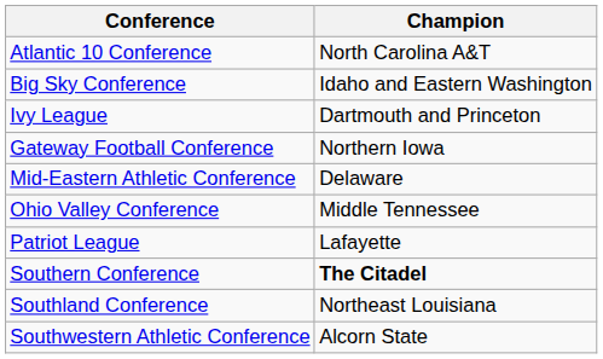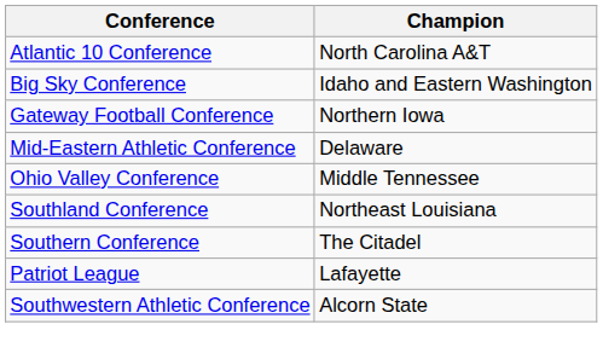 <table class="wikitable">
 <tr>
 <th>Conference</th>
 <th>Champion</th>
 </tr>
 <tr>
 <td><a href='#'>Atlantic 10 Conference</a></td>
 <td>North Carolina A&T</td>
 </tr>
 <tr>
 <td><a href='#'>Big Sky Conference</a></td>
 <td>Idaho and Eastern Washington</td>
 </tr>
 <tr>
-<td><a href='#'>Ivy League</a></td>
-<td>Dartmouth and Princeton</td>
-</tr>
-<tr>
 <td><a href='#'>Gateway Football Conference</a></td>
 <td>Northern Iowa</td>
 </tr>
 <tr>
 <td><a href='#'>Mid-Eastern Athletic Conference</a></td>
 <td>Delaware</td>
 </tr>
 <tr>
 <td><a href='#'>Ohio Valley Conference</a></td>
 <td>Middle Tennessee</td>
 </tr>
 <tr>
-<td><a href='#'>Patriot League</a></td>
-<td>Lafayette</td>
+<td><a href='#'>Southland Conference</a></td>
+<td>Northeast Louisiana</td>
 </tr>
 <tr>
 <td><a href='#'>Southern Conference</a></td>
-<td><strong>The Citadel</strong></td>
+<td>The Citadel</td>
 </tr>
 <tr>
-<td><a href='#'>Southland Conference</a></td>
-<td>Northeast Louisiana</td>
+<td><a href='#'>Patriot League</a></td>
+<td>Lafayette</td>
 </tr>
 <tr>
 <td><a href='#'>Southwestern Athletic Conference</a></td>
 <td>Alcorn State</td>
 </tr>
 </table>
